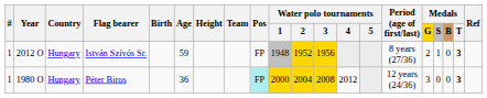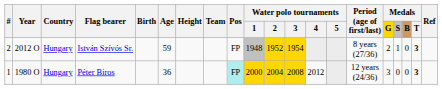 <table class="wikitable sortable" style="text-align: center; font-size: 80%; margin-left: 1em;">
 <tr>
 <th rowspan="2">#</th>
 <th rowspan="2">Year</th>
 <th rowspan="2">Country</th>
 <th rowspan="2">Flag bearer</th>
 <th rowspan="2">Birth</th>
 <th rowspan="2">Age</th>
 <th rowspan="2">Height</th>
 <th rowspan="2">Team</th>
 <th rowspan="2">Pos</th>
 <th colspan="5">Water polo tournaments</th>
 <th rowspan="2">Period<br>(age of<br>first/last)</th>
 <th colspan="4">Medals</th>
 <th rowspan="2" class="unsortable">Ref</th>
 </tr>
 <tr>
 <th>1</th>
 <th style="width: 2em;" class="unsortable">2</th>
 <th style="width: 2em;" class="unsortable">3</th>
 <th style="width: 2em;" class="unsortable">4</th>
 <th style="width: 2em;" class="unsortable">5</th>
 <th style="background-color: gold;">G</th>
 <th style="background-color: silver;">S</th>
 <th style="background-color: #cc9966;">B</th>
 <th>T</th>
 </tr>
 <tr>
-<td>1</td>
+<td>2</td>
 <td>2012 O</td>
 <td style="text-align: left;"> <a href='#'>Hungary</a></td>
 <td style="text-align: left;" data-sort-value="Szívós, István Sr."><a href='#'>István Szívós Sr.</a></td>
 <td></td>
 <td>59</td>
 <td></td>
 <td style="text-align: left;"></td>
 <td>FP</td>
 <td style="background-color: silver;">1948</td>
 <td style="background-color: gold;">1952</td>
-<td style="background-color: gold;">1956</td>
+<td style="background-color: gold;">1954</td>
 <td style="background-color: #ececec;"></td>
 <td style="background-color: #ececec;"></td>
 <td>8 years<br>(27/36)</td>
 <td>2</td>
 <td>1</td>
 <td>0</td>
 <td><strong>3</strong></td>
 <td></td>
 </tr>
 <tr>
 <td>1</td>
 <td>1980 O</td>
 <td style="text-align: left;"> <a href='#'>Hungary</a></td>
 <td style="text-align: left;" data-sort-value="Biros, Péter"><a href='#'>Péter Biros</a></td>
 <td></td>
 <td>36</td>
 <td></td>
 <td style="text-align: left;"></td>
 <td style="background: paleturquoise;">FP</td>
 <td style="background-color: gold;">2000</td>
 <td style="background-color: gold;">2004</td>
 <td style="background-color: gold;">2008</td>
 <td>2012</td>
 <td style="background-color: #ececec;"></td>
 <td>12 years<br>(24/36)</td>
 <td>3</td>
 <td>0</td>
 <td>0</td>
 <td><strong>3</strong></td>
 <td></td>
 </tr>
 </table>
